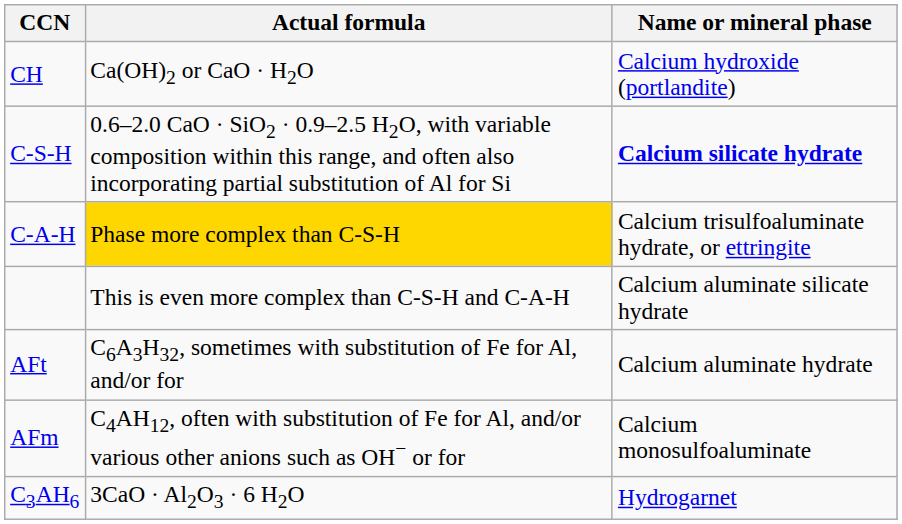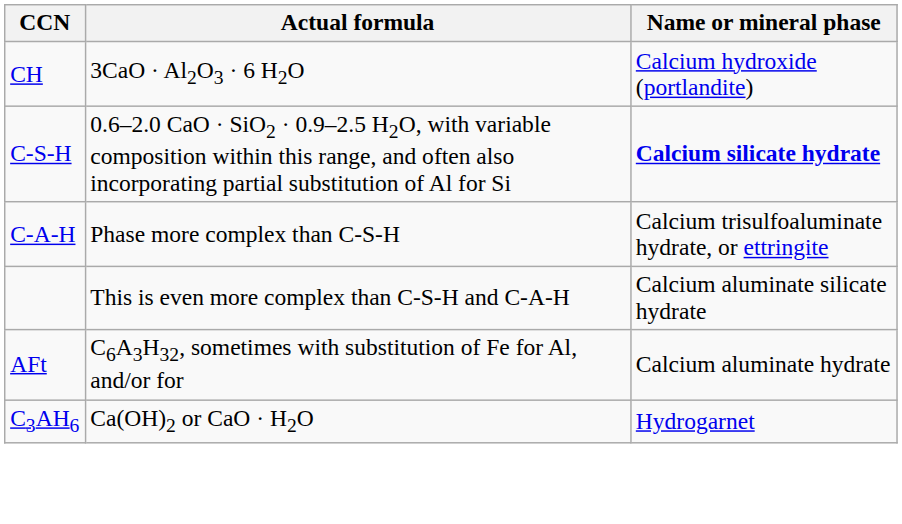 <table class="wikitable">
 <tr>
 <th>CCN</th>
 <th>Actual formula</th>
 <th>Name or mineral phase</th>
 </tr>
 <tr>
 <td><a href='#'>CH</a></td>
-<td>Ca(OH)<sub>2</sub> or CaO · H<sub>2</sub>O</td>
+<td>3CaO · Al<sub>2</sub>O<sub>3</sub> · 6 H<sub>2</sub>O</td>
 <td><a href='#'>Calcium hydroxide</a> (<a href='#'>portlandite</a>)</td>
 </tr>
 <tr>
 <td><a href='#'>C-S-H</a></td>
 <td>0.6–2.0 CaO · SiO<sub>2</sub> · 0.9–2.5 H<sub>2</sub>O, with variable composition within this range, and often also incorporating partial substitution of Al for Si</td>
 <td><strong><a href='#'>Calcium silicate hydrate</a></strong></td>
 </tr>
 <tr>
 <td><a href='#'>C-A-H</a></td>
-<td style="background: gold;">Phase more complex than C-S-H</td>
+<td>Phase more complex than C-S-H</td>
 <td>Calcium trisulfoaluminate hydrate, or <a href='#'>ettringite</a></td>
 </tr>
 <tr>
 <td></td>
 <td>This is even more complex than C-S-H and C-A-H</td>
 <td>Calcium aluminate silicate hydrate</td>
 </tr>
 <tr>
 <td><a href='#'>AFt</a></td>
 <td>C<sub>6</sub>A<sub>3</sub>H<sub>32</sub>, sometimes with substitution of Fe for Al, and/or <a href='#'></a> for <a href='#'></a></td>
 <td>Calcium aluminate hydrate</td>
 </tr>
 <tr>
-<td><a href='#'>AFm</a></td>
-<td>C<sub>4</sub>AH<sub>12</sub>, often with substitution of Fe for Al, and/or various other anions such as OH<sup>−</sup> or  for </td>
-<td>Calcium monosulfoaluminate</td>
-</tr>
-<tr>
 <td><a href='#'>C<sub>3</sub>AH<sub>6</sub></a></td>
-<td>3CaO · Al<sub>2</sub>O<sub>3</sub> · 6 H<sub>2</sub>O</td>
+<td>Ca(OH)<sub>2</sub> or CaO · H<sub>2</sub>O</td>
 <td><a href='#'>Hydrogarnet</a></td>
 </tr>
 </table>
